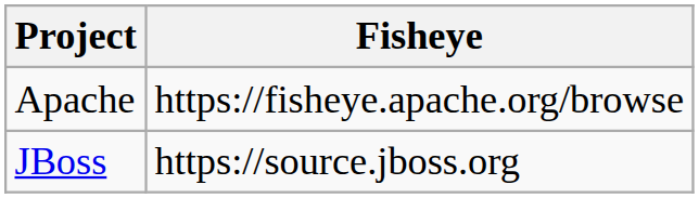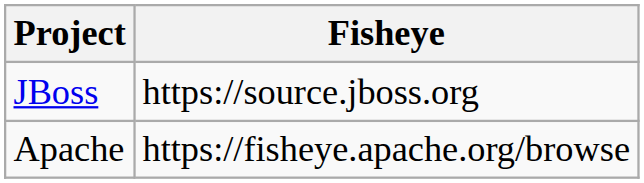 <table class="wikitable">
 <tr>
 <th>Project</th>
 <th>Fisheye</th>
 </tr>
 <tr>
+<td><a href='#'>JBoss</a></td>
+<td>https://source.jboss.org</td>
+</tr>
+<tr>
 <td>Apache</td>
 <td>https://fisheye.apache.org/browse</td>
 </tr>
-<tr>
-<td><a href='#'>JBoss</a></td>
-<td>https://source.jboss.org</td>
-</tr>
 </table>
